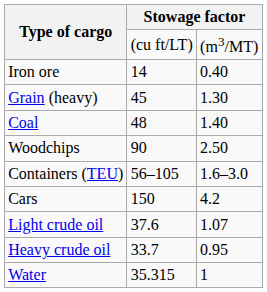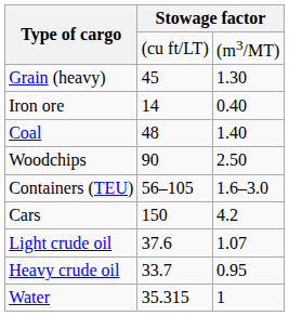 <table class="wikitable">
 <tr>
 <th rowspan="2">Type of cargo</th>
 <th colspan="2">Stowage factor</th>
 </tr>
 <tr>
 <td>(cu ft/LT)</td>
 <td>(m<sup>3</sup>/MT)</td>
 </tr>
 <tr>
+<td><a href='#'>Grain</a> (heavy)</td>
+<td>45</td>
+<td>1.30</td>
+</tr>
+<tr>
 <td>Iron ore</td>
 <td>14</td>
 <td>0.40</td>
-</tr>
-<tr>
-<td><a href='#'>Grain</a> (heavy)</td>
-<td>45</td>
-<td>1.30</td>
 </tr>
 <tr>
 <td><a href='#'>Coal</a></td>
 <td>48</td>
 <td>1.40</td>
 </tr>
 <tr>
 <td>Woodchips</td>
 <td>90</td>
 <td>2.50</td>
 </tr>
 <tr>
 <td>Containers (<a href='#'>TEU</a>)</td>
 <td>56–105</td>
 <td>1.6–3.0</td>
 </tr>
 <tr>
 <td>Cars</td>
 <td>150</td>
 <td>4.2</td>
 </tr>
 <tr>
 <td><a href='#'>Light crude oil</a></td>
 <td>37.6</td>
 <td>1.07</td>
 </tr>
 <tr>
 <td><a href='#'>Heavy crude oil</a></td>
 <td>33.7</td>
 <td>0.95</td>
 </tr>
 <tr>
 <td><a href='#'>Water</a></td>
 <td>35.315</td>
 <td>1</td>
 </tr>
 </table>
